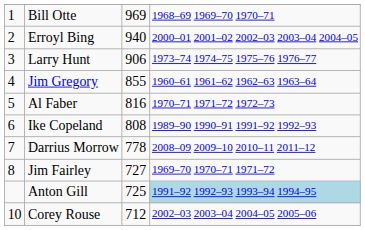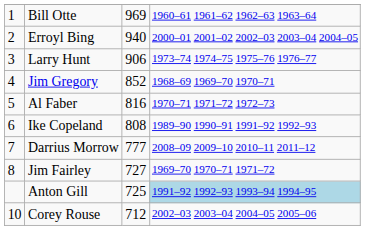 <table class="wikitable">
 <tr>
 </tr>
 <tr>
 <td>1</td>
 <td>Bill Otte</td>
 <td>969</td>
-<td style="font-size:80%;"><a href='#'>1968–69</a> <a href='#'>1969–70</a> <a href='#'>1970–71</a></td>
+<td style="font-size:80%;"><a href='#'>1960–61</a> <a href='#'>1961–62</a> <a href='#'>1962–63</a> <a href='#'>1963–64</a></td>
 </tr>
 <tr>
 <td>2</td>
 <td>Erroyl Bing</td>
 <td>940</td>
 <td style="font-size:80%;"><a href='#'>2000–01</a> <a href='#'>2001–02</a> <a href='#'>2002–03</a> <a href='#'>2003–04</a> <a href='#'>2004–05</a></td>
 </tr>
 <tr>
 <td>3</td>
 <td>Larry Hunt</td>
 <td>906</td>
 <td style="font-size:80%;"><a href='#'>1973–74</a> <a href='#'>1974–75</a> <a href='#'>1975–76</a> <a href='#'>1976–77</a></td>
 </tr>
 <tr>
 <td>4</td>
 <td><a href='#'>Jim Gregory</a></td>
-<td>855</td>
-<td style="font-size:80%;"><a href='#'>1960–61</a> <a href='#'>1961–62</a> <a href='#'>1962–63</a> <a href='#'>1963–64</a></td>
+<td>852</td>
+<td style="font-size:80%;"><a href='#'>1968–69</a> <a href='#'>1969–70</a> <a href='#'>1970–71</a></td>
 </tr>
 <tr>
 <td>5</td>
 <td>Al Faber</td>
 <td>816</td>
 <td style="font-size:80%;"><a href='#'>1970–71</a> <a href='#'>1971–72</a> <a href='#'>1972–73</a></td>
 </tr>
 <tr>
 <td>6</td>
 <td>Ike Copeland</td>
 <td>808</td>
 <td style="font-size:80%;"><a href='#'>1989–90</a> <a href='#'>1990–91</a> <a href='#'>1991–92</a> <a href='#'>1992–93</a></td>
 </tr>
 <tr>
 <td>7</td>
 <td>Darrius Morrow</td>
-<td>778</td>
+<td>777</td>
 <td style="font-size:80%;"><a href='#'>2008–09</a> <a href='#'>2009–10</a> <a href='#'>2010–11</a> <a href='#'>2011–12</a></td>
 </tr>
 <tr>
 <td>8</td>
 <td>Jim Fairley</td>
 <td>727</td>
 <td style="font-size:80%;"><a href='#'>1969–70</a> <a href='#'>1970–71</a> <a href='#'>1971–72</a></td>
 </tr>
 <tr>
 <td></td>
 <td>Anton Gill</td>
 <td>725</td>
 <td style="background: lightblue; font-size:80%;"><a href='#'>1991–92</a> <a href='#'>1992–93</a> <a href='#'>1993–94</a> <a href='#'>1994–95</a></td>
 </tr>
 <tr>
 <td>10</td>
 <td>Corey Rouse</td>
 <td>712</td>
 <td style="font-size:80%;"><a href='#'>2002–03</a> <a href='#'>2003–04</a> <a href='#'>2004–05</a> <a href='#'>2005–06</a></td>
 </tr>
 </table>
